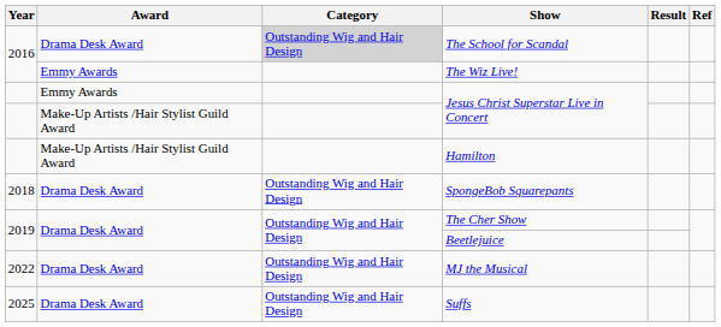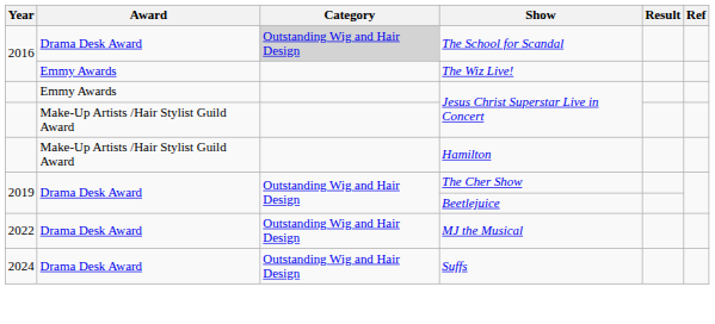 <table class="wikitable">
 <tr>
 <th>Year</th>
 <th>Award</th>
 <th>Category</th>
 <th>Show</th>
 <th>Result</th>
 <th>Ref</th>
 </tr>
 <tr>
 <td rowspan="2">2016</td>
 <td><a href='#'>Drama Desk Award</a></td>
 <td style="background: lightgrey;"><a href='#'>Outstanding Wig and Hair Design</a></td>
 <td><em><a href='#'>The School for Scandal</a></em></td>
 <td></td>
 <td></td>
 </tr>
 <tr>
 <td><a href='#'>Emmy Awards</a></td>
 <td></td>
 <td><em><a href='#'>The Wiz Live!</a></em></td>
 <td></td>
 <td></td>
 </tr>
 <tr>
 <td></td>
 <td>Emmy Awards</td>
 <td></td>
 <td rowspan="2"><em><a href='#'>Jesus Christ Superstar Live in Concert</a></em></td>
 <td></td>
 <td></td>
 </tr>
 <tr>
 <td></td>
 <td>Make-Up Artists /Hair Stylist Guild Award</td>
 <td></td>
 <td></td>
 <td></td>
 </tr>
 <tr>
 <td></td>
 <td>Make-Up Artists /Hair Stylist Guild Award</td>
 <td></td>
 <td><em><a href='#'>Hamilton</a></em></td>
 <td></td>
 <td></td>
 </tr>
 <tr>
-<td>2018</td>
-<td><a href='#'>Drama Desk Award</a></td>
-<td><a href='#'>Outstanding Wig and Hair Design</a></td>
-<td><a href='#'><em>SpongeBob Squarepants</em></a></td>
-<td></td>
-<td></td>
-</tr>
-<tr>
 <td rowspan="2">2019</td>
 <td rowspan="2"><a href='#'>Drama Desk Award</a></td>
 <td rowspan="2"><a href='#'>Outstanding Wig and Hair Design</a></td>
 <td><a href='#'><em>The Cher Show</em></a></td>
 <td></td>
 <td rowspan="2"></td>
 </tr>
 <tr>
 <td><em><a href='#'>Beetlejuice</a></em></td>
 <td></td>
 </tr>
 <tr>
 <td>2022</td>
 <td><a href='#'>Drama Desk Award</a></td>
 <td><a href='#'>Outstanding Wig and Hair Design</a></td>
 <td><em><a href='#'>MJ the Musical</a></em></td>
 <td></td>
 <td></td>
 </tr>
 <tr>
-<td>2025</td>
+<td>2024</td>
 <td><a href='#'>Drama Desk Award</a></td>
 <td><a href='#'>Outstanding Wig and Hair Design</a></td>
 <td><em><a href='#'>Suffs</a></em></td>
 <td></td>
 <td></td>
 </tr>
 </table>
